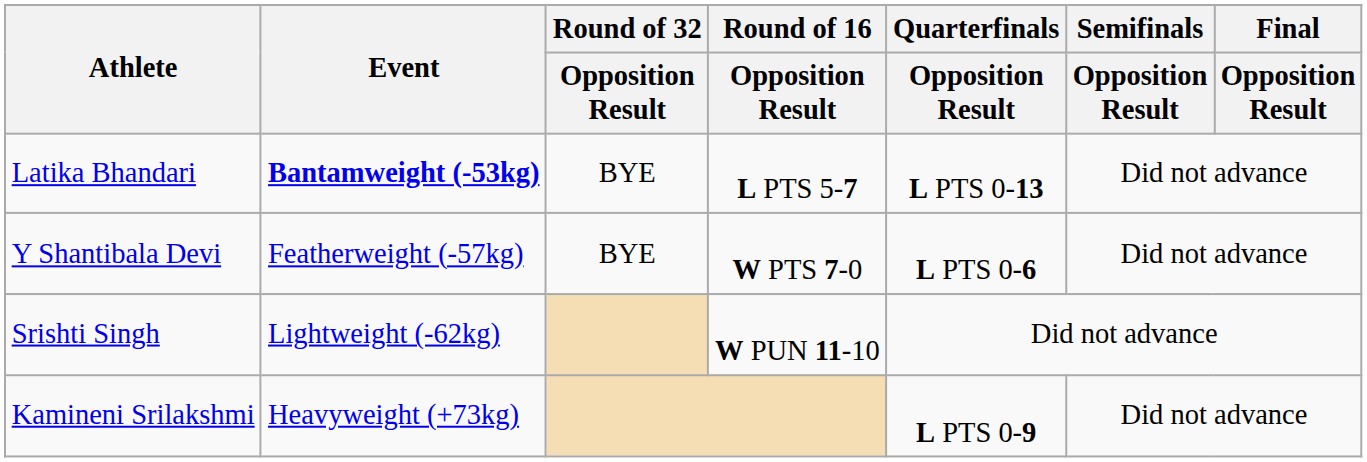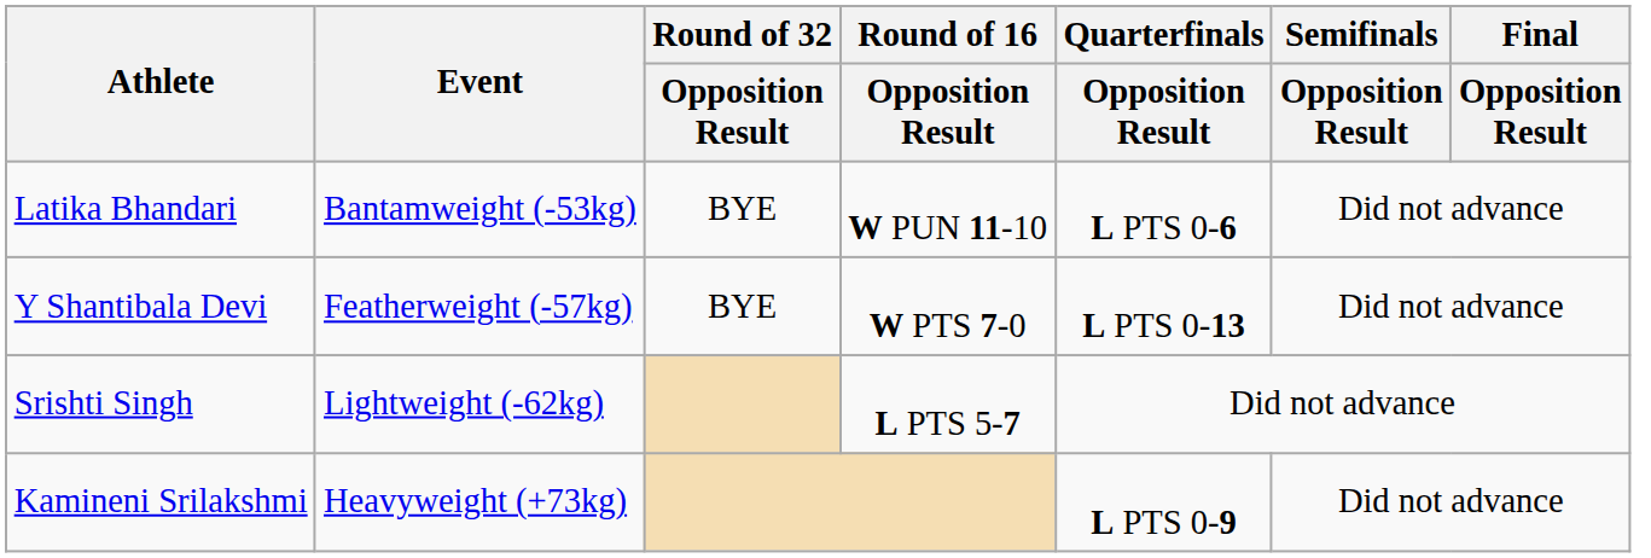 <table class="wikitable" style="font-size:90%">
 <tr>
 <th rowspan=2>Athlete</th>
 <th rowspan=2>Event</th>
 <th>Round of 32</th>
 <th>Round of 16</th>
 <th>Quarterfinals</th>
 <th>Semifinals</th>
 <th>Final</th>
 </tr>
 <tr>
 <th>Opposition<br>Result</th>
 <th>Opposition<br>Result</th>
 <th>Opposition<br>Result</th>
 <th>Opposition<br>Result</th>
 <th>Opposition<br>Result</th>
 </tr>
 <tr>
 <td><a href='#'>Latika Bhandari</a></td>
-<td><strong><a href='#'>Bantamweight (-53kg)</a></strong></td>
+<td><a href='#'>Bantamweight (-53kg)</a></td>
 <td align=center>BYE</td>
-<td align=center><br><strong>L</strong> PTS 5-<strong>7</strong></td>
-<td align=center><br><strong>L</strong> PTS 0-<strong>13</strong></td>
+<td align=center><br><strong>W</strong> PUN <strong>11</strong>-10</td>
+<td align=center><br><strong>L</strong> PTS 0-<strong>6</strong></td>
 <td align=center colspan="7">Did not advance</td>
 </tr>
 <tr>
 <td><a href='#'>Y Shantibala Devi</a></td>
 <td><a href='#'>Featherweight (-57kg)</a></td>
 <td align=center>BYE</td>
 <td align=center><br><strong>W</strong> PTS <strong>7</strong>-0</td>
-<td align=center><br><strong>L</strong> PTS 0-<strong>6</strong></td>
+<td align=center><br><strong>L</strong> PTS 0-<strong>13</strong></td>
 <td align=center colspan="7">Did not advance</td>
 </tr>
 <tr>
 <td><a href='#'>Srishti Singh</a></td>
 <td><a href='#'>Lightweight (-62kg)</a></td>
 <td align=center bgcolor=wheat></td>
-<td align=center><br><strong>W</strong> PUN <strong>11</strong>-10</td>
+<td align=center><br><strong>L</strong> PTS 5-<strong>7</strong></td>
 <td align=center colspan="7">Did not advance</td>
 </tr>
 <tr>
 <td><a href='#'>Kamineni Srilakshmi</a></td>
 <td><a href='#'>Heavyweight (+73kg)</a></td>
 <td align=center bgcolor=wheat colspan=2></td>
 <td align=center><br><strong>L</strong> PTS 0-<strong>9</strong></td>
 <td align=center colspan="7">Did not advance</td>
 </tr>
 </table>
